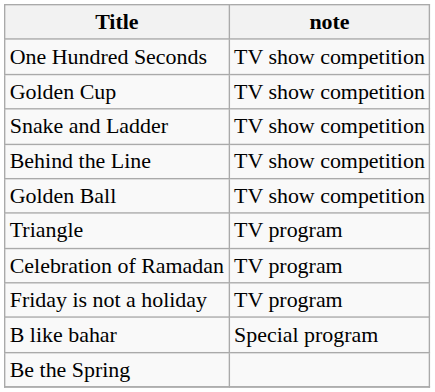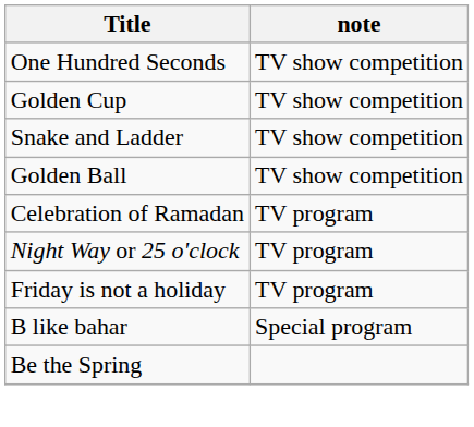 <table class="wikitable sortable">
 <tr>
 <th>Title</th>
 <th>note</th>
 </tr>
 <tr>
 <td>One Hundred Seconds</td>
 <td>TV show competition</td>
 </tr>
 <tr>
 <td>Golden Cup</td>
 <td>TV show competition</td>
 </tr>
 <tr>
 <td>Snake and Ladder</td>
 <td>TV show competition</td>
 </tr>
 <tr>
-<td>Behind the Line</td>
-<td>TV show competition</td>
-</tr>
-<tr>
 <td>Golden Ball</td>
 <td>TV show competition</td>
 </tr>
 <tr>
-<td>Triangle</td>
+<td>Celebration of Ramadan</td>
 <td>TV program</td>
 </tr>
 <tr>
-<td>Celebration of Ramadan</td>
+<td><em>Night Way</em> or <em>25 o'clock</em></td>
 <td>TV program</td>
 </tr>
 <tr>
 <td>Friday is not a holiday</td>
 <td>TV program</td>
 </tr>
 <tr>
 <td>B like bahar</td>
 <td>Special program</td>
 </tr>
 <tr>
 <td>Be the Spring</td>
 <td></td>
 </tr>
 <tr>
 </tr>
 </table>
